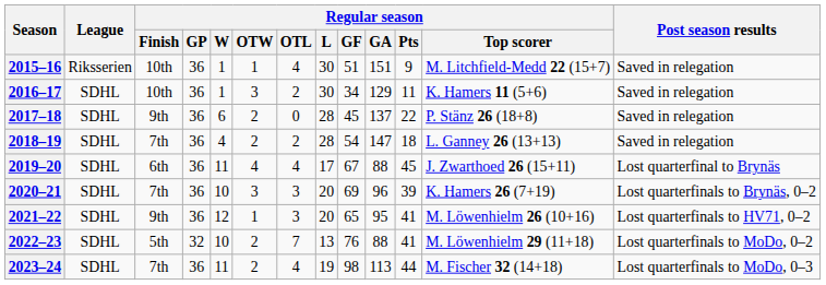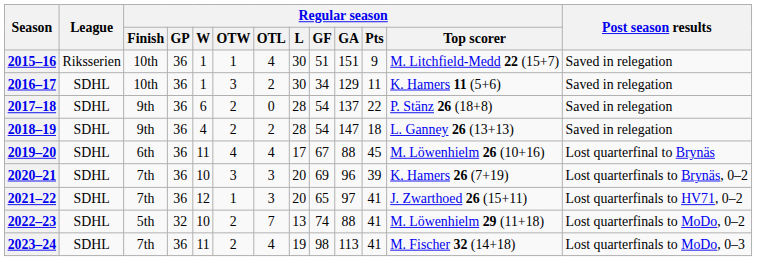 <table class="wikitable" style="text-align: center; font-size: 95%">
 <tr>
 <th rowspan="2">Season</th>
 <th rowspan="2">League</th>
 <th colspan="10"><a href='#'>Regular season</a></th>
 <th rowspan="2"><a href='#'>Post season</a> results</th>
 </tr>
 <tr>
 <th>Finish</th>
 <th>GP</th>
 <th>W</th>
 <th>OTW</th>
 <th>OTL</th>
 <th>L</th>
 <th>GF</th>
 <th>GA</th>
 <th>Pts</th>
 <th>Top scorer</th>
 </tr>
 <tr>
 <th><a href='#'>2015–16</a></th>
 <td>Riksserien</td>
 <td>10th</td>
 <td>36</td>
 <td>1</td>
 <td>1</td>
 <td>4</td>
 <td>30</td>
 <td>51</td>
 <td>151</td>
 <td>9</td>
 <td align="left"> <a href='#'>M. Litchfield-Medd</a> <strong>22</strong> (15+7)</td>
 <td align=left>Saved in relegation</td>
 </tr>
 <tr>
 <th><a href='#'>2016–17</a></th>
 <td>SDHL</td>
 <td>10th</td>
 <td>36</td>
 <td>1</td>
 <td>3</td>
 <td>2</td>
 <td>30</td>
 <td>34</td>
 <td>129</td>
 <td>11</td>
 <td align="left"> <a href='#'>K. Hamers</a> <strong>11</strong> (5+6)</td>
 <td align=left>Saved in relegation</td>
 </tr>
 <tr>
 <th><a href='#'>2017–18</a></th>
 <td>SDHL</td>
 <td>9th</td>
 <td>36</td>
 <td>6</td>
 <td>2</td>
 <td>0</td>
 <td>28</td>
-<td>45</td>
+<td>54</td>
 <td>137</td>
 <td>22</td>
 <td align="left"> <a href='#'>P. Stänz</a> <strong>26</strong> (18+8)</td>
 <td align=left>Saved in relegation</td>
 </tr>
 <tr>
 <th><a href='#'>2018–19</a></th>
 <td>SDHL</td>
-<td>7th</td>
+<td>9th</td>
 <td>36</td>
 <td>4</td>
 <td>2</td>
 <td>2</td>
 <td>28</td>
 <td>54</td>
 <td>147</td>
 <td>18</td>
 <td align="left"> <a href='#'>L. Ganney</a> <strong>26</strong> (13+13)</td>
 <td align=left>Saved in relegation</td>
 </tr>
 <tr>
 <th><a href='#'>2019–20</a></th>
 <td>SDHL</td>
 <td>6th</td>
 <td>36</td>
 <td>11</td>
 <td>4</td>
 <td>4</td>
 <td>17</td>
 <td>67</td>
 <td>88</td>
 <td>45</td>
-<td align="left"> <a href='#'>J. Zwarthoed</a> <strong>26</strong> (15+11)</td>
+<td align="left"> <a href='#'>M. Löwenhielm</a> <strong>26</strong> (10+16)</td>
 <td align=left>Lost quarterfinal to <a href='#'>Brynäs</a></td>
 </tr>
 <tr>
 <th><a href='#'>2020–21</a></th>
 <td>SDHL</td>
 <td>7th</td>
 <td>36</td>
 <td>10</td>
 <td>3</td>
 <td>3</td>
 <td>20</td>
 <td>69</td>
 <td>96</td>
 <td>39</td>
 <td align="left"> <a href='#'>K. Hamers</a> <strong>26</strong> (7+19)</td>
 <td align="left">Lost quarterfinals to <a href='#'>Brynäs</a>, 0–2</td>
 </tr>
 <tr>
 <th><a href='#'>2021–22</a></th>
 <td>SDHL</td>
-<td>9th</td>
+<td>7th</td>
 <td>36</td>
 <td>12</td>
 <td>1</td>
 <td>3</td>
 <td>20</td>
 <td>65</td>
-<td>95</td>
+<td>97</td>
 <td>41</td>
-<td align="left"> <a href='#'>M. Löwenhielm</a> <strong>26</strong> (10+16)</td>
+<td align="left"> <a href='#'>J. Zwarthoed</a> <strong>26</strong> (15+11)</td>
 <td align=left>Lost quarterfinals to <a href='#'>HV71</a>, 0–2</td>
 </tr>
 <tr>
 <th><a href='#'>2022–23</a></th>
 <td>SDHL</td>
 <td>5th</td>
 <td>32</td>
 <td>10</td>
 <td>2</td>
 <td>7</td>
 <td>13</td>
-<td>76</td>
+<td>74</td>
 <td>88</td>
 <td>41</td>
 <td align="left"> <a href='#'>M. Löwenhielm</a> <strong>29</strong> (11+18)</td>
 <td align=left>Lost quarterfinals to <a href='#'>MoDo</a>, 0–2</td>
 </tr>
 <tr>
 <th><a href='#'>2023–24</a></th>
 <td>SDHL</td>
 <td>7th</td>
 <td>36</td>
 <td>11</td>
 <td>2</td>
 <td>4</td>
 <td>19</td>
 <td>98</td>
 <td>113</td>
-<td>44</td>
+<td>41</td>
 <td align="left"> <a href='#'>M. Fischer</a> <strong>32</strong> (14+18)</td>
 <td align=left>Lost quarterfinals to <a href='#'>MoDo</a>, 0–3</td>
 </tr>
 </table>
